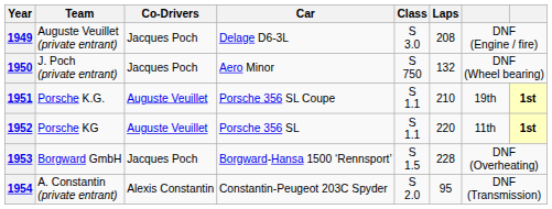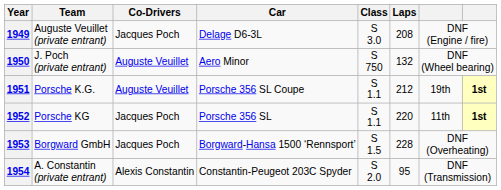 <table class="wikitable" style="text-align:center; font-size:90%">
 <tr>
 <th>Year</th>
 <th>Team</th>
 <th>Co-Drivers</th>
 <th>Car</th>
 <th>Class</th>
 <th>Laps</th>
 <th></th>
 <th></th>
 </tr>
 <tr>
 <th><a href='#'>1949</a></th>
 <td align=left> Auguste Veuillet<br><em>(private entrant)</em></td>
 <td align=left> Jacques Poch</td>
 <td align=left><a href='#'>Delage</a> D6-3L</td>
 <td>S<br>3.0</td>
 <td>208</td>
 <td colspan=2>DNF<br>(Engine / fire)</td>
 </tr>
 <tr>
 <th><a href='#'>1950</a></th>
 <td align=left> J. Poch<br><em>(private entrant)</em></td>
-<td align=left> Jacques Poch</td>
+<td align=left> <a href='#'>Auguste Veuillet</a></td>
 <td align=left><a href='#'>Aero</a> Minor</td>
 <td>S<br>750</td>
 <td>132</td>
 <td colspan=2>DNF<br>(Wheel bearing)</td>
 </tr>
 <tr>
 <th><a href='#'>1951</a></th>
 <td align=left> <a href='#'>Porsche</a> K.G.</td>
 <td align=left> <a href='#'>Auguste Veuillet</a></td>
 <td align=left><a href='#'>Porsche 356</a> SL Coupe</td>
 <td>S<br>1.1</td>
-<td>210</td>
+<td>212</td>
 <td>19th</td>
 <td style="background:#ffffbf;"><strong>1st</strong></td>
 </tr>
 <tr>
 <th><a href='#'>1952</a></th>
 <td align=left> <a href='#'>Porsche</a> KG</td>
-<td align=left> <a href='#'>Auguste Veuillet</a></td>
+<td align=left> Jacques Poch</td>
 <td align=left><a href='#'>Porsche 356</a> SL</td>
 <td>S<br>1.1</td>
 <td>220</td>
 <td>11th</td>
 <td style="background:#ffffbf;"><strong>1st</strong></td>
 </tr>
 <tr>
 <th><a href='#'>1953</a></th>
 <td align=left> <a href='#'>Borgward</a> GmbH</td>
 <td align=left> Jacques Poch</td>
 <td align=left><a href='#'>Borgward</a>-<a href='#'>Hansa</a> 1500 ‘Rennsport’</td>
 <td>S<br>1.5</td>
 <td>228</td>
 <td colspan=2>DNF<br>(Overheating)</td>
 </tr>
 <tr>
 <th><a href='#'>1954</a></th>
 <td align=left> A. Constantin<br><em>(private entrant)</em></td>
 <td align=left> Alexis Constantin</td>
 <td align=left>Constantin-Peugeot 203C Spyder</td>
 <td>S<br>2.0</td>
 <td>95</td>
 <td colspan=2>DNF<br>(Transmission)</td>
 </tr>
 </table>
